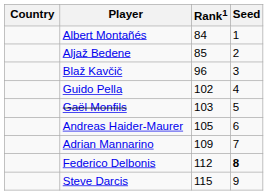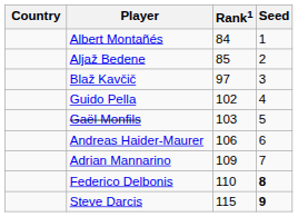 <table class="sortable wikitable">
 <tr>
 <th width="70">Country</th>
 <th width="175">Player</th>
 <th>Rank<sup>1</sup></th>
 <th>Seed</th>
 </tr>
 <tr>
 <td></td>
 <td><a href='#'>Albert Montañés</a></td>
 <td>84</td>
 <td>1</td>
 </tr>
 <tr>
 <td></td>
 <td><a href='#'>Aljaž Bedene</a></td>
 <td>85</td>
 <td>2</td>
 </tr>
 <tr>
 <td></td>
 <td><a href='#'>Blaž Kavčič</a></td>
-<td>96</td>
+<td>97</td>
 <td>3</td>
 </tr>
 <tr>
 <td></td>
 <td><a href='#'>Guido Pella</a></td>
 <td>102</td>
 <td>4</td>
 </tr>
 <tr>
 <td></td>
 <td><s><a href='#'>Gaël Monfils</a></s></td>
 <td>103</td>
 <td>5</td>
 </tr>
 <tr>
 <td></td>
 <td><a href='#'>Andreas Haider-Maurer</a></td>
-<td>105</td>
+<td>106</td>
 <td>6</td>
 </tr>
 <tr>
 <td></td>
 <td><a href='#'>Adrian Mannarino</a></td>
 <td>109</td>
 <td>7</td>
 </tr>
 <tr>
 <td></td>
 <td><a href='#'>Federico Delbonis</a></td>
-<td>112</td>
+<td>110</td>
 <td><strong>8</strong></td>
 </tr>
 <tr>
 <td></td>
 <td><a href='#'>Steve Darcis</a></td>
 <td>115</td>
-<td>9</td>
+<td><strong>9</strong></td>
 </tr>
 </table>
